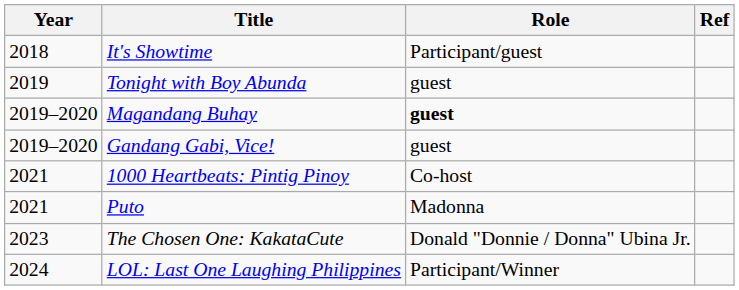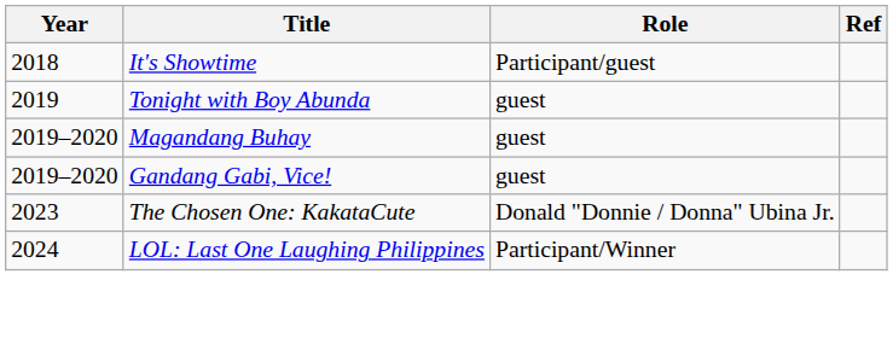 <table class="wikitable sortable">
 <tr>
 <th>Year</th>
 <th>Title</th>
 <th>Role</th>
 <th>Ref</th>
 </tr>
 <tr>
 <td>2018</td>
 <td><em><a href='#'>It's Showtime</a></em></td>
 <td>Participant/guest</td>
 <td></td>
 </tr>
 <tr>
 <td>2019</td>
 <td><em><a href='#'>Tonight with Boy Abunda</a></em></td>
 <td>guest</td>
 <td></td>
 </tr>
 <tr>
 <td>2019–2020</td>
 <td><em><a href='#'>Magandang Buhay</a></em></td>
-<td><strong>guest</strong></td>
+<td>guest</td>
 <td></td>
 </tr>
 <tr>
 <td>2019–2020</td>
 <td><em><a href='#'>Gandang Gabi, Vice!</a></em></td>
 <td>guest</td>
-<td></td>
-</tr>
-<tr>
-<td>2021</td>
-<td><em><a href='#'>1000 Heartbeats: Pintig Pinoy</a></em></td>
-<td>Co-host</td>
-<td></td>
-</tr>
-<tr>
-<td>2021</td>
-<td><em><a href='#'>Puto</a></em></td>
-<td>Madonna</td>
 <td></td>
 </tr>
 <tr>
 <td>2023</td>
 <td><em>The Chosen One: KakataCute</em></td>
 <td>Donald "Donnie / Donna" Ubina Jr.</td>
 <td></td>
 </tr>
 <tr>
 <td>2024</td>
 <td><em><a href='#'>LOL: Last One Laughing Philippines</a></em></td>
 <td>Participant/Winner</td>
 <td></td>
 </tr>
 </table>
